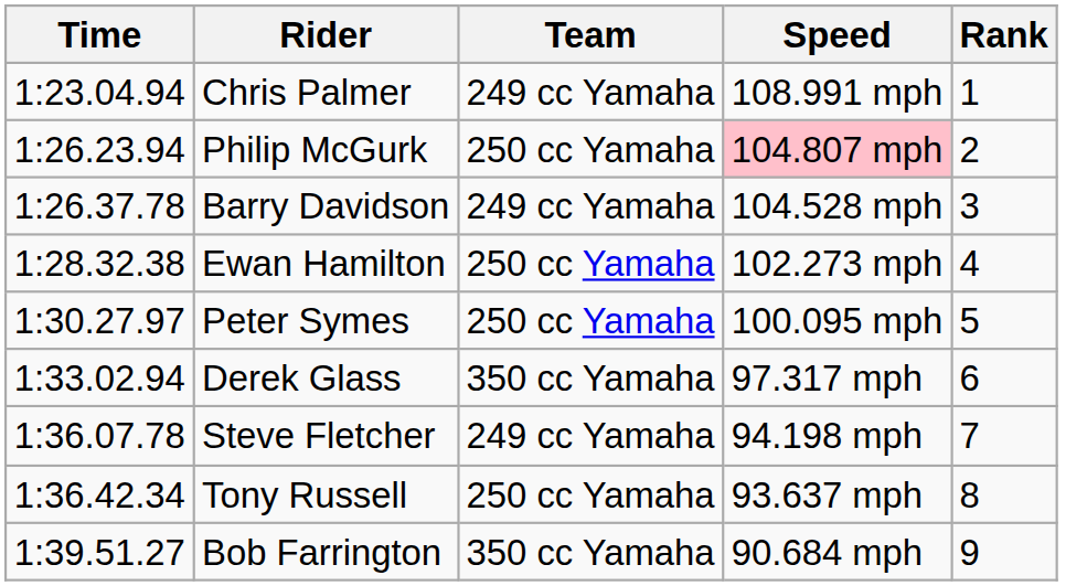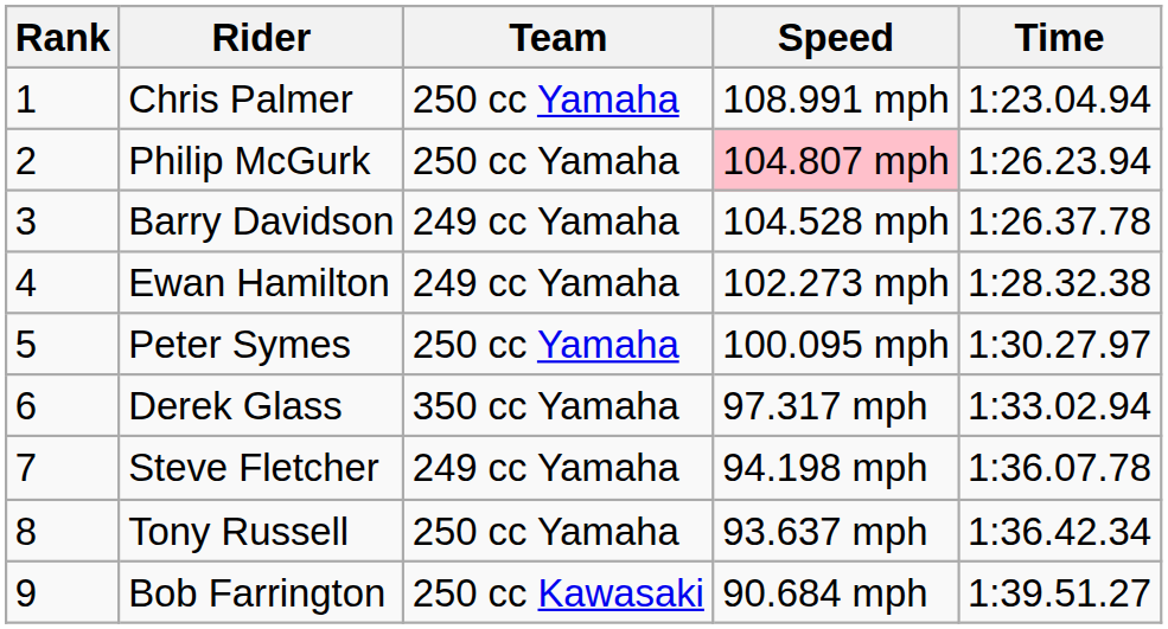 <table class="wikitable" style="font-size: 95%;">
 <tr style="background:#efefef;">
-<th>Time</th>
+<th>Rank</th>
 <th>Rider</th>
 <th>Team</th>
 <th>Speed</th>
-<th>Rank</th>
+<th>Time</th>
 </tr>
 <tr>
+<td>1</td>
+<td> Chris Palmer</td>
+<td>250 cc <a href='#'>Yamaha</a></td>
+<td>108.991 mph</td>
 <td>1:23.04.94</td>
-<td> Chris Palmer</td>
-<td>249 cc Yamaha</td>
-<td>108.991 mph</td>
-<td>1</td>
 </tr>
 <tr>
-<td>1:26.23.94</td>
+<td>2</td>
 <td>  Philip McGurk</td>
 <td>250 cc Yamaha</td>
 <td style="background: pink;">104.807 mph</td>
-<td>2</td>
+<td>1:26.23.94</td>
 </tr>
 <tr>
-<td>1:26.37.78</td>
+<td>3</td>
 <td>  Barry Davidson</td>
 <td>249 cc Yamaha</td>
 <td>104.528 mph</td>
-<td>3</td>
+<td>1:26.37.78</td>
 </tr>
 <tr>
+<td>4</td>
+<td>  Ewan Hamilton</td>
+<td>249 cc Yamaha</td>
+<td>102.273 mph</td>
 <td>1:28.32.38</td>
-<td>  Ewan Hamilton</td>
-<td>250 cc <a href='#'>Yamaha</a></td>
-<td>102.273 mph</td>
-<td>4</td>
 </tr>
 <tr>
-<td>1:30.27.97</td>
+<td>5</td>
 <td> Peter Symes</td>
 <td>250 cc <a href='#'>Yamaha</a></td>
 <td>100.095 mph</td>
-<td>5</td>
+<td>1:30.27.97</td>
 </tr>
 <tr>
-<td>1:33.02.94</td>
+<td>6</td>
 <td> Derek Glass</td>
 <td>350 cc Yamaha</td>
 <td>97.317 mph</td>
-<td>6</td>
+<td>1:33.02.94</td>
 </tr>
 <tr>
-<td>1:36.07.78</td>
+<td>7</td>
 <td> Steve Fletcher</td>
 <td>249 cc Yamaha</td>
 <td>94.198 mph</td>
-<td>7</td>
+<td>1:36.07.78</td>
 </tr>
 <tr>
-<td>1:36.42.34</td>
+<td>8</td>
 <td> Tony Russell</td>
 <td>250 cc Yamaha</td>
 <td>93.637 mph</td>
-<td>8</td>
+<td>1:36.42.34</td>
 </tr>
 <tr>
+<td>9</td>
+<td> Bob Farrington</td>
+<td>250 cc <a href='#'>Kawasaki</a></td>
+<td>90.684 mph</td>
 <td>1:39.51.27</td>
-<td> Bob Farrington</td>
-<td>350 cc Yamaha</td>
-<td>90.684 mph</td>
-<td>9</td>
 </tr>
 </table>
